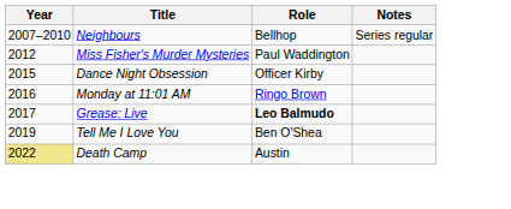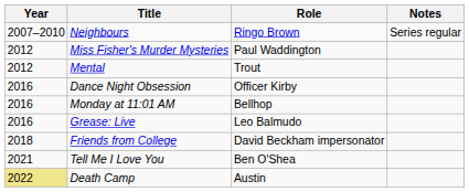 <table class="wikitable sortable plainrowheaders">
 <tr>
 <th scope="col">Year</th>
 <th scope="col">Title</th>
 <th scope="col">Role</th>
 <th scope="col" class="unsortable">Notes</th>
 </tr>
 <tr>
 <td>2007–2010</td>
 <td><em><a href='#'>Neighbours</a></em></td>
-<td>Bellhop</td>
+<td><a href='#'>Ringo Brown</a></td>
 <td>Series regular</td>
 </tr>
 <tr>
 <td>2012</td>
 <td><em><a href='#'>Miss Fisher's Murder Mysteries</a></em></td>
 <td>Paul Waddington</td>
 <td></td>
 </tr>
 <tr>
-<td>2015</td>
+<td>2012</td>
+<td><em><a href='#'>Mental</a></em></td>
+<td>Trout</td>
+<td></td>
+</tr>
+<tr>
+<td>2016</td>
 <td><em>Dance Night Obsession</em></td>
 <td>Officer Kirby</td>
 <td></td>
 </tr>
 <tr>
 <td>2016</td>
 <td><em>Monday at 11:01 AM</em></td>
-<td><a href='#'>Ringo Brown</a></td>
+<td>Bellhop</td>
 <td></td>
 </tr>
 <tr>
-<td>2017</td>
+<td>2016</td>
 <td><em><a href='#'>Grease: Live</a></em></td>
-<td><strong>Leo Balmudo</strong></td>
+<td>Leo Balmudo</td>
 <td></td>
 </tr>
 <tr>
-<td>2019</td>
+<td>2018</td>
+<td><em><a href='#'>Friends from College</a></em></td>
+<td>David Beckham impersonator</td>
+<td></td>
+</tr>
+<tr>
+<td>2021</td>
 <td><em>Tell Me I Love You</em></td>
 <td>Ben O'Shea</td>
 <td></td>
 </tr>
 <tr>
 <td style="background: khaki;">2022</td>
 <td><em>Death Camp</em></td>
 <td>Austin</td>
 <td></td>
 </tr>
 </table>
